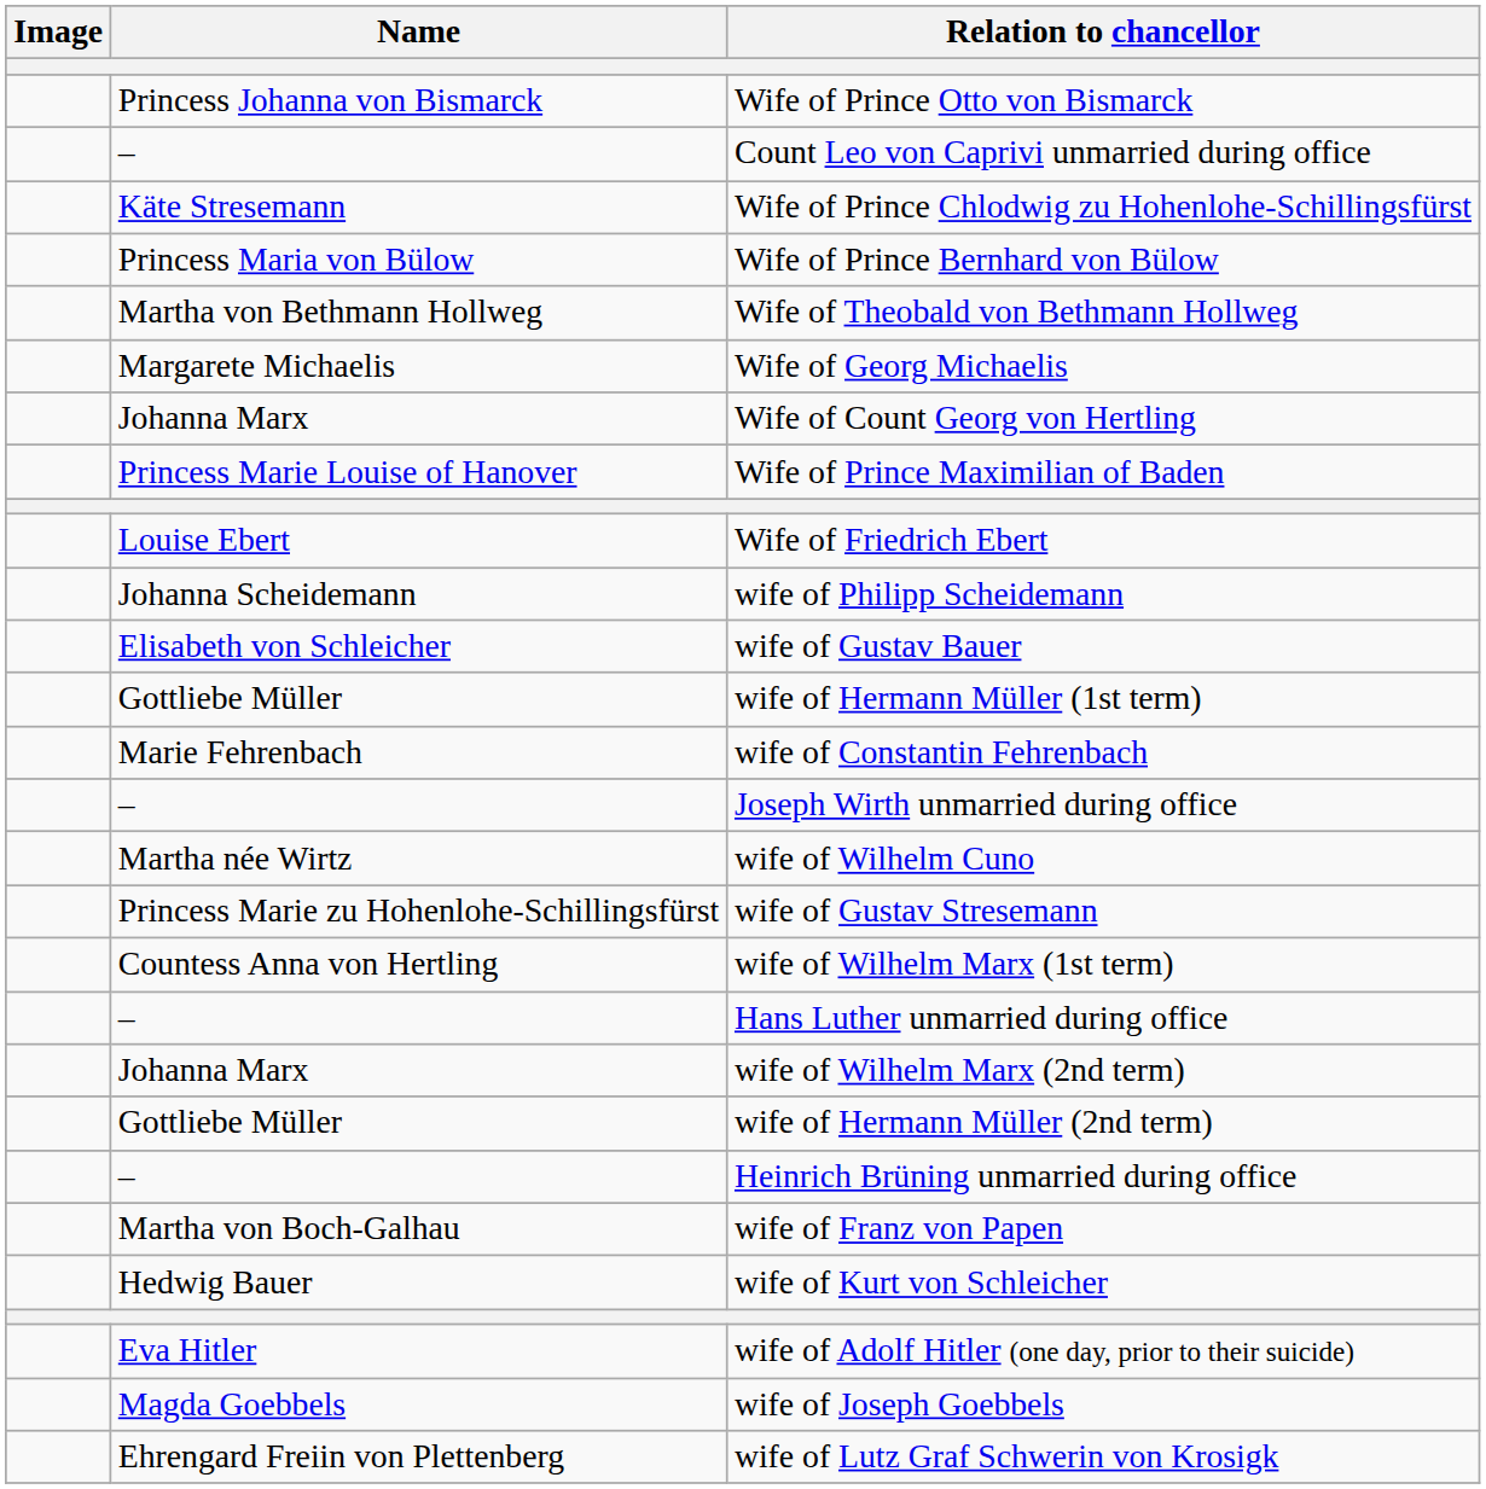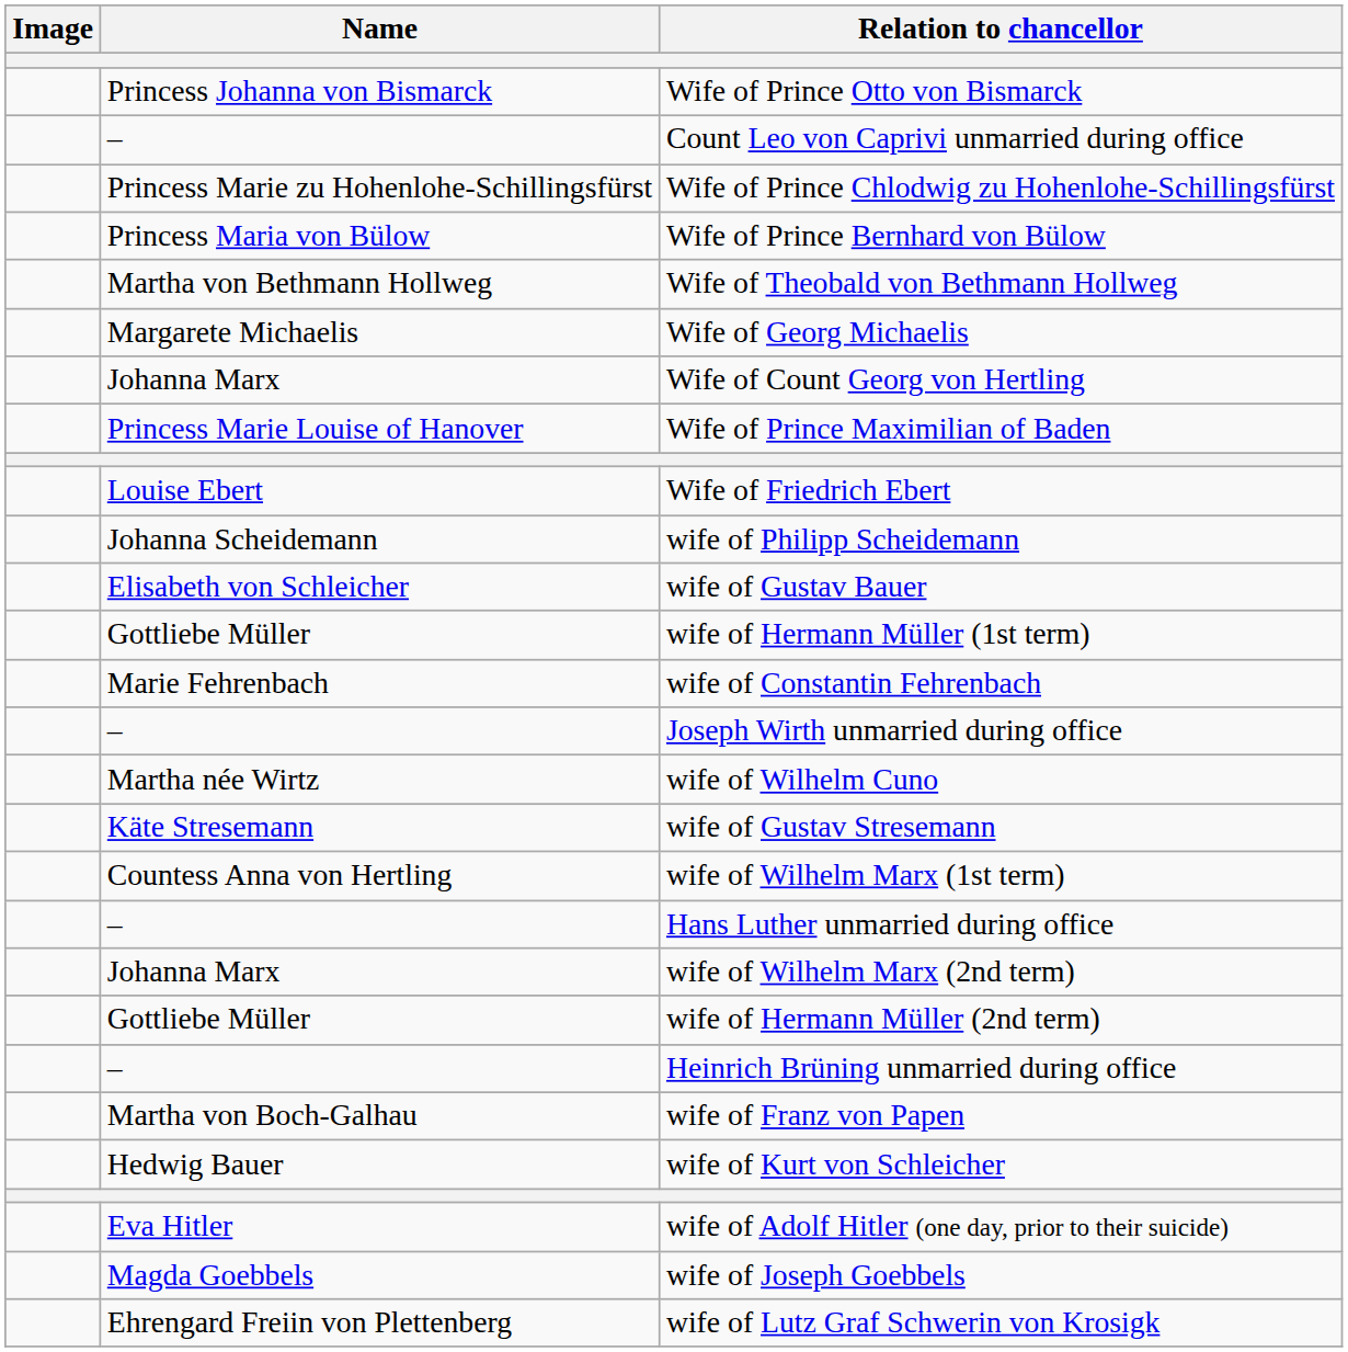 <table class="wikitable">
 <tr>
 <th>Image</th>
 <th>Name</th>
 <th>Relation to <a href='#'>chancellor</a></th>
 </tr>
 <tr>
 <th colspan="8"></th>
 </tr>
 <tr>
 <td></td>
 <td>Princess <a href='#'>Johanna von Bismarck</a></td>
 <td>Wife of Prince <a href='#'>Otto von Bismarck</a></td>
 </tr>
 <tr>
 <td></td>
 <td>–</td>
 <td>Count <a href='#'>Leo von Caprivi</a> unmarried during office</td>
 </tr>
 <tr>
 <td></td>
-<td><a href='#'>Käte Stresemann</a></td>
+<td>Princess Marie zu Hohenlohe-Schillingsfürst</td>
 <td>Wife of Prince <a href='#'>Chlodwig zu Hohenlohe-Schillingsfürst</a></td>
 </tr>
 <tr>
 <td></td>
 <td>Princess <a href='#'>Maria von Bülow</a></td>
 <td>Wife of Prince <a href='#'>Bernhard von Bülow</a></td>
 </tr>
 <tr>
 <td></td>
 <td>Martha von Bethmann Hollweg</td>
 <td>Wife of <a href='#'>Theobald von Bethmann Hollweg</a></td>
 </tr>
 <tr>
 <td></td>
 <td>Margarete Michaelis</td>
 <td>Wife of <a href='#'>Georg Michaelis</a></td>
 </tr>
 <tr>
 <td></td>
 <td>Johanna Marx</td>
 <td>Wife of Count <a href='#'>Georg von Hertling</a></td>
 </tr>
 <tr>
 <td></td>
 <td><a href='#'>Princess Marie Louise of Hanover</a></td>
 <td>Wife of <a href='#'>Prince Maximilian of Baden</a></td>
 </tr>
 <tr>
 <th colspan="8"></th>
 </tr>
 <tr>
 <td></td>
 <td><a href='#'>Louise Ebert</a></td>
 <td>Wife of <a href='#'>Friedrich Ebert</a></td>
 </tr>
 <tr>
 <td></td>
 <td>Johanna Scheidemann</td>
 <td>wife of <a href='#'>Philipp Scheidemann</a></td>
 </tr>
 <tr>
 <td></td>
 <td><a href='#'>Elisabeth von Schleicher</a></td>
 <td>wife of <a href='#'>Gustav Bauer</a></td>
 </tr>
 <tr>
 <td></td>
 <td>Gottliebe Müller</td>
 <td>wife of <a href='#'>Hermann Müller</a> (1st term)</td>
 </tr>
 <tr>
 <td></td>
 <td>Marie Fehrenbach</td>
 <td>wife of <a href='#'>Constantin Fehrenbach</a></td>
 </tr>
 <tr>
 <td></td>
 <td>–</td>
 <td><a href='#'>Joseph Wirth</a> unmarried during office</td>
 </tr>
 <tr>
 <td></td>
 <td>Martha née Wirtz</td>
 <td>wife of <a href='#'>Wilhelm Cuno</a></td>
 </tr>
 <tr>
 <td></td>
-<td>Princess Marie zu Hohenlohe-Schillingsfürst</td>
+<td><a href='#'>Käte Stresemann</a></td>
 <td>wife of <a href='#'>Gustav Stresemann</a></td>
 </tr>
 <tr>
 <td></td>
 <td>Countess Anna von Hertling</td>
 <td>wife of <a href='#'>Wilhelm Marx</a> (1st term)</td>
 </tr>
 <tr>
 <td></td>
 <td>–</td>
 <td><a href='#'>Hans Luther</a> unmarried during office</td>
 </tr>
 <tr>
 <td></td>
 <td>Johanna Marx</td>
 <td>wife of <a href='#'>Wilhelm Marx</a> (2nd term)</td>
 </tr>
 <tr>
 <td></td>
 <td>Gottliebe Müller</td>
 <td>wife of <a href='#'>Hermann Müller</a> (2nd term)</td>
 </tr>
 <tr>
 <td></td>
 <td>–</td>
 <td><a href='#'>Heinrich Brüning</a> unmarried during office</td>
 </tr>
 <tr>
 <td></td>
 <td>Martha von Boch-Galhau</td>
 <td>wife of <a href='#'>Franz von Papen</a></td>
 </tr>
 <tr>
 <td></td>
 <td>Hedwig Bauer</td>
 <td>wife of <a href='#'>Kurt von Schleicher</a></td>
 </tr>
 <tr>
 <th colspan="8"></th>
 </tr>
 <tr>
 <td></td>
 <td><a href='#'>Eva Hitler</a></td>
 <td>wife of <a href='#'>Adolf Hitler</a> <small>(one day, prior to their suicide)</small></td>
 </tr>
 <tr>
 <td></td>
 <td><a href='#'>Magda Goebbels</a></td>
 <td>wife of <a href='#'>Joseph Goebbels</a></td>
 </tr>
 <tr>
 <td></td>
 <td>Ehrengard Freiin von Plettenberg</td>
 <td>wife of <a href='#'>Lutz Graf Schwerin von Krosigk</a></td>
 </tr>
 </table>
